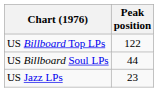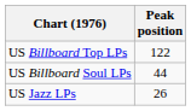 <table class="wikitable">
 <tr>
 <th>Chart (1976)</th>
 <th>Peak<br>position</th>
 </tr>
 <tr>
 <td>US <a href='#'><em>Billboard</em> Top LPs</a></td>
 <td align=center>122</td>
 </tr>
 <tr>
 <td>US <em>Billboard</em> <a href='#'>Soul LPs</a></td>
 <td align=center>44</td>
 </tr>
 <tr>
 <td>US <a href='#'>Jazz LPs</a></td>
-<td align=center>23</td>
+<td align=center>26</td>
 </tr>
 </table>
